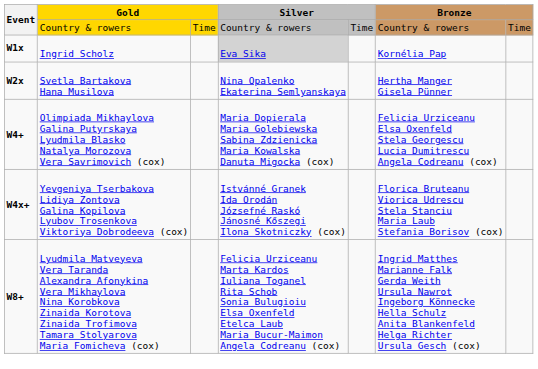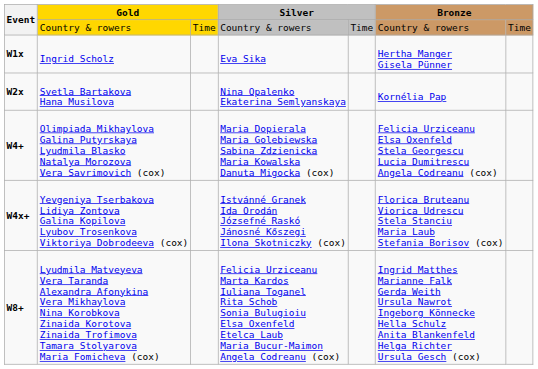 <table class="wikitable">
 <tr>
 <th rowspan="2">Event</th>
 <th colspan="2" style="background:gold;">Gold</th>
 <th colspan="2" style="background:silver;">Silver</th>
 <th colspan="2" style="background:#c96;">Bronze</th>
 </tr>
 <tr>
 <td style="background:gold;">Country & rowers</td>
 <td style="background:gold;">Time</td>
 <td style="background:silver;">Country & rowers</td>
 <td style="background:silver;">Time</td>
 <td style="background:#c96;">Country & rowers</td>
 <td style="background:#c96;">Time</td>
 </tr>
 <tr>
 <td><strong>W1x</strong></td>
 <td> <br> <a href='#'>Ingrid Scholz</a></td>
 <td></td>
-<td style="background: lightgrey;"> <br> <a href='#'>Eva Sika</a></td>
+<td> <br> <a href='#'>Eva Sika</a></td>
 <td></td>
-<td> <br> <a href='#'>Kornélia Pap</a></td>
+<td> <br> <a href='#'>Hertha Manger</a> <br> <a href='#'>Gisela Pünner</a></td>
 <td></td>
 </tr>
 <tr>
 <td><strong>W2x</strong></td>
 <td> <br> <a href='#'>Svetla Bartakova</a> <br> <a href='#'>Hana Musilova</a></td>
 <td></td>
 <td> <br> <a href='#'>Nina Opalenko</a> <br> <a href='#'>Ekaterina Semlyanskaya</a></td>
 <td></td>
-<td> <br> <a href='#'>Hertha Manger</a> <br> <a href='#'>Gisela Pünner</a></td>
+<td> <br> <a href='#'>Kornélia Pap</a></td>
 <td></td>
 </tr>
 <tr>
 <td><strong> W4+</strong></td>
 <td> <br> <a href='#'>Olimpiada Mikhaylova</a> <br> <a href='#'>Galina Putyrskaya</a> <br> <a href='#'>Lyudmila Blasko</a> <br> <a href='#'>Natalya Morozova</a> <br> <a href='#'>Vera Savrimovich</a> (cox)</td>
 <td></td>
 <td> <br> <a href='#'>Maria Dopierala</a> <br> <a href='#'>Maria Golebiewska</a> <br> <a href='#'>Sabina Zdzienicka</a> <br> <a href='#'>Maria Kowalska</a> <br> <a href='#'>Danuta Migocka</a> (cox)</td>
 <td></td>
 <td> <br> <a href='#'>Felicia Urziceanu</a> <br> <a href='#'>Elsa Oxenfeld</a> <br> <a href='#'>Stela Georgescu</a> <br> <a href='#'>Lucia Dumitrescu</a> <br> <a href='#'>Angela Codreanu</a> (cox)</td>
 <td></td>
 </tr>
 <tr>
 <td><strong>W4x+</strong></td>
 <td> <br> <a href='#'>Yevgeniya Tserbakova</a> <br> <a href='#'>Lidiya Zontova</a> <br> <a href='#'>Galina Kopilova</a> <br> <a href='#'>Lyubov Trosenkova</a> <br> <a href='#'>Viktoriya Dobrodeeva</a> (cox)</td>
 <td></td>
 <td> <br> <a href='#'>Istvánné Granek</a> <br> <a href='#'>Ida Orodán</a> <br> <a href='#'>Józsefné Raskó</a> <br> <a href='#'>Jánosné Kőszegi</a> <br> <a href='#'>Ilona Skotniczky</a> (cox)</td>
 <td></td>
 <td> <br> <a href='#'>Florica Bruteanu</a> <br> <a href='#'>Viorica Udrescu</a> <br> <a href='#'>Stela Stanciu</a> <br> <a href='#'>Maria Laub</a> <br> <a href='#'>Stefania Borisov</a> (cox)</td>
 <td></td>
 </tr>
 <tr>
 <td><strong>W8+</strong></td>
 <td> <br> <a href='#'>Lyudmila Matveyeva</a> <br> <a href='#'>Vera Taranda</a> <br> <a href='#'>Alexandra Afonykina</a> <br> <a href='#'>Vera Mikhaylova</a> <br> <a href='#'>Nina Korobkova</a> <br> <a href='#'>Zinaida Korotova</a> <br> <a href='#'>Zinaida Trofimova</a> <br> <a href='#'>Tamara Stolyarova</a> <br> <a href='#'>Maria Fomicheva</a> (cox)</td>
 <td></td>
 <td> <br> <a href='#'>Felicia Urziceanu</a> <br> <a href='#'>Marta Kardos</a> <br> <a href='#'>Iuliana Toganel</a> <br> <a href='#'>Rita Schob</a> <br> <a href='#'>Sonia Bulugioiu</a> <br> <a href='#'>Elsa Oxenfeld</a> <br> <a href='#'>Etelca Laub</a> <br> <a href='#'>Maria Bucur-Maimon</a> <br> <a href='#'>Angela Codreanu</a> (cox)</td>
 <td></td>
 <td> <br> <a href='#'>Ingrid Matthes</a> <br> <a href='#'>Marianne Falk</a> <br> <a href='#'>Gerda Weith</a> <br> <a href='#'>Ursula Nawrot</a> <br> <a href='#'>Ingeborg Könnecke</a> <br> <a href='#'>Hella Schulz</a> <br> <a href='#'>Anita Blankenfeld</a> <br> <a href='#'>Helga Richter</a> <br> <a href='#'>Ursula Gesch</a> (cox)</td>
 <td></td>
 </tr>
 </table>
